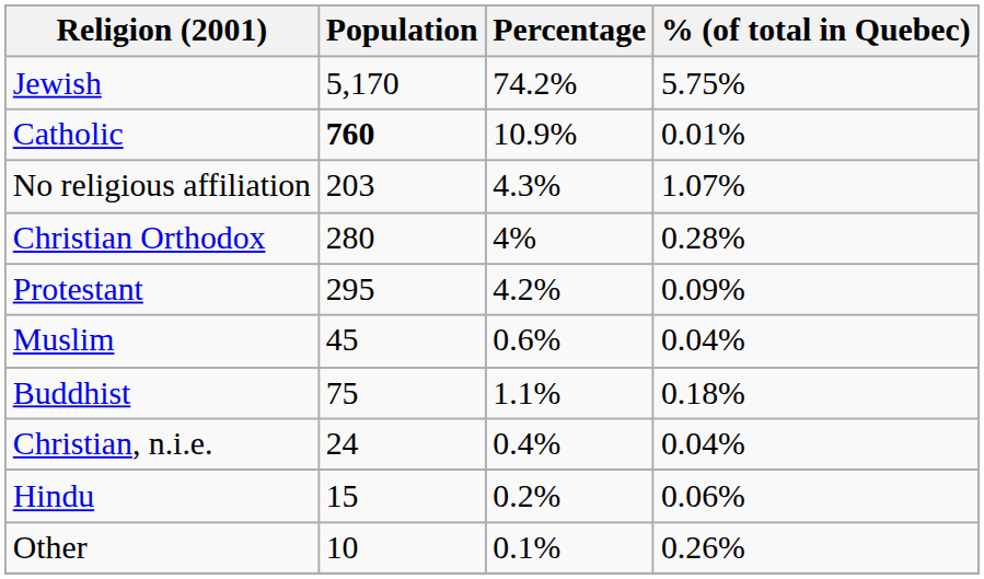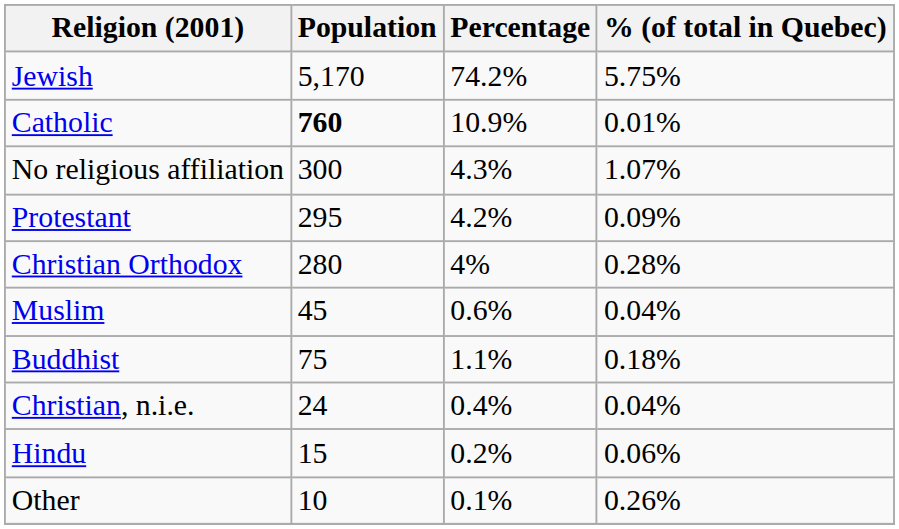 <table class="wikitable">
 <tr>
 <th>Religion (2001)</th>
 <th>Population</th>
 <th>Percentage</th>
 <th>% (of total in Quebec)</th>
 </tr>
 <tr>
 <td><a href='#'>Jewish</a></td>
 <td>5,170</td>
 <td>74.2%</td>
 <td>5.75%</td>
 </tr>
 <tr>
 <td><a href='#'>Catholic</a></td>
 <td><strong>760</strong></td>
 <td>10.9%</td>
 <td>0.01%</td>
 </tr>
 <tr>
 <td>No religious affiliation</td>
-<td>203</td>
+<td>300</td>
 <td>4.3%</td>
 <td>1.07%</td>
+</tr>
+<tr>
+<td><a href='#'>Protestant</a></td>
+<td>295</td>
+<td>4.2%</td>
+<td>0.09%</td>
 </tr>
 <tr>
 <td><a href='#'>Christian Orthodox</a></td>
 <td>280</td>
 <td>4%</td>
 <td>0.28%</td>
-</tr>
-<tr>
-<td><a href='#'>Protestant</a></td>
-<td>295</td>
-<td>4.2%</td>
-<td>0.09%</td>
 </tr>
 <tr>
 <td><a href='#'>Muslim</a></td>
 <td>45</td>
 <td>0.6%</td>
 <td>0.04%</td>
 </tr>
 <tr>
 <td><a href='#'>Buddhist</a></td>
 <td>75</td>
 <td>1.1%</td>
 <td>0.18%</td>
 </tr>
 <tr>
 <td><a href='#'>Christian</a>, n.i.e.</td>
 <td>24</td>
 <td>0.4%</td>
 <td>0.04%</td>
 </tr>
 <tr>
 <td><a href='#'>Hindu</a></td>
 <td>15</td>
 <td>0.2%</td>
 <td>0.06%</td>
 </tr>
 <tr>
 <td>Other</td>
 <td>10</td>
 <td>0.1%</td>
 <td>0.26%</td>
 </tr>
 <tr>
 </tr>
 </table>
